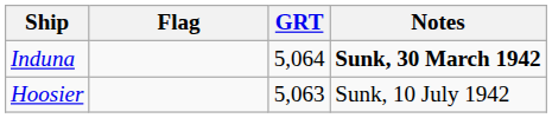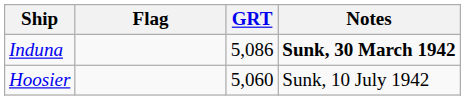 <table class="wikitable sortable">
 <tr>
 <th width="50px">Ship</th>
 <th width="120px">Flag</th>
 <th width="25px"><a href='#'>GRT</a></th>
 <th>Notes</th>
 </tr>
 <tr>
 <td align="left"><a href='#'><em>Induna</em></a></td>
 <td align="left"></td>
-<td align="right">5,064</td>
+<td align="right">5,086</td>
 <td align="left"><strong>Sunk, 30 March 1942</strong></td>
 </tr>
 <tr>
 <td align="left"><a href='#'><em>Hoosier</em></a></td>
 <td align="left"></td>
-<td align="right">5,063</td>
+<td align="right">5,060</td>
 <td align="left">Sunk, 10 July 1942</td>
 </tr>
 </table>
